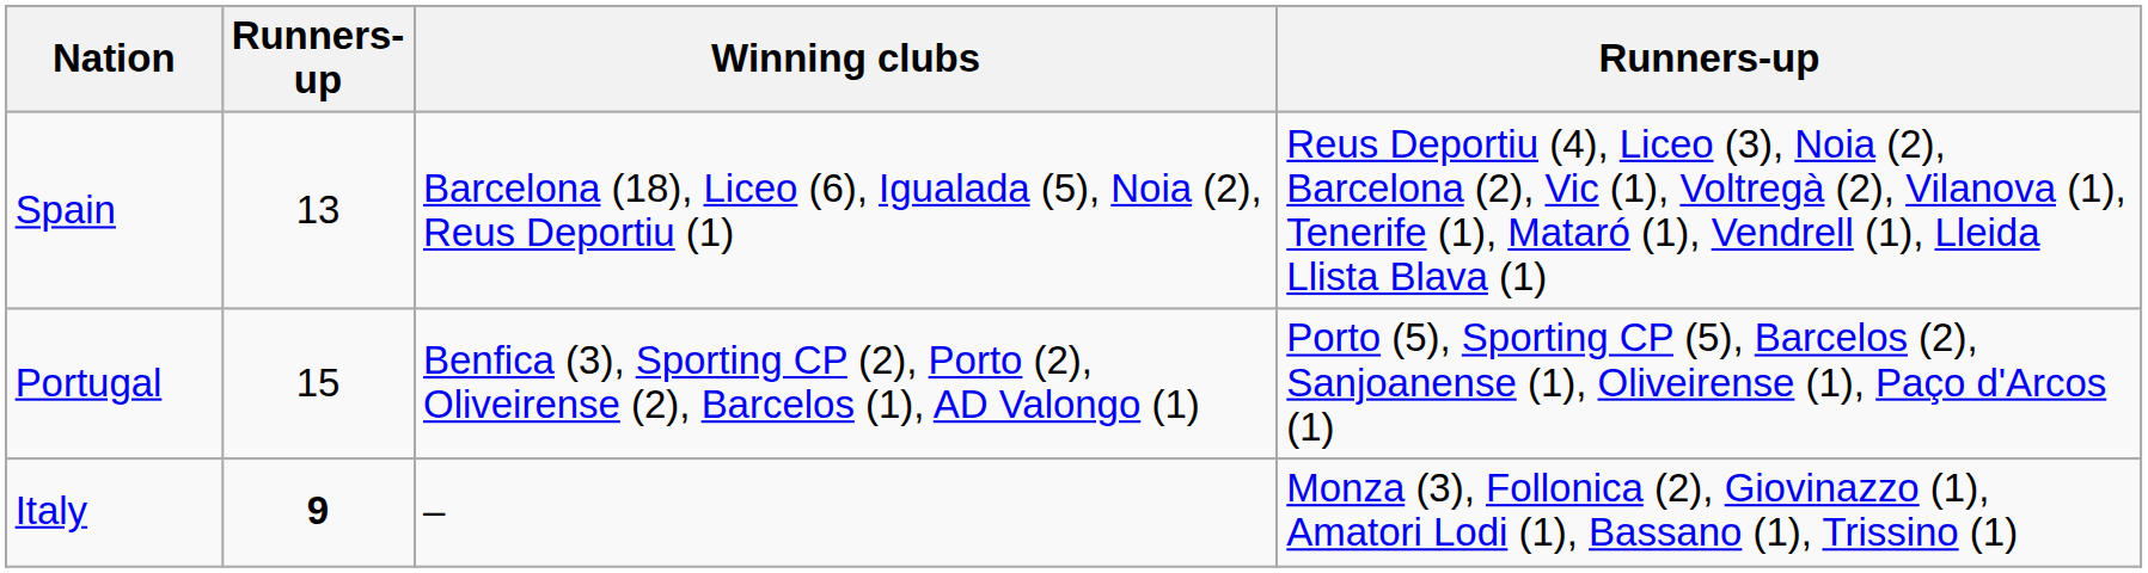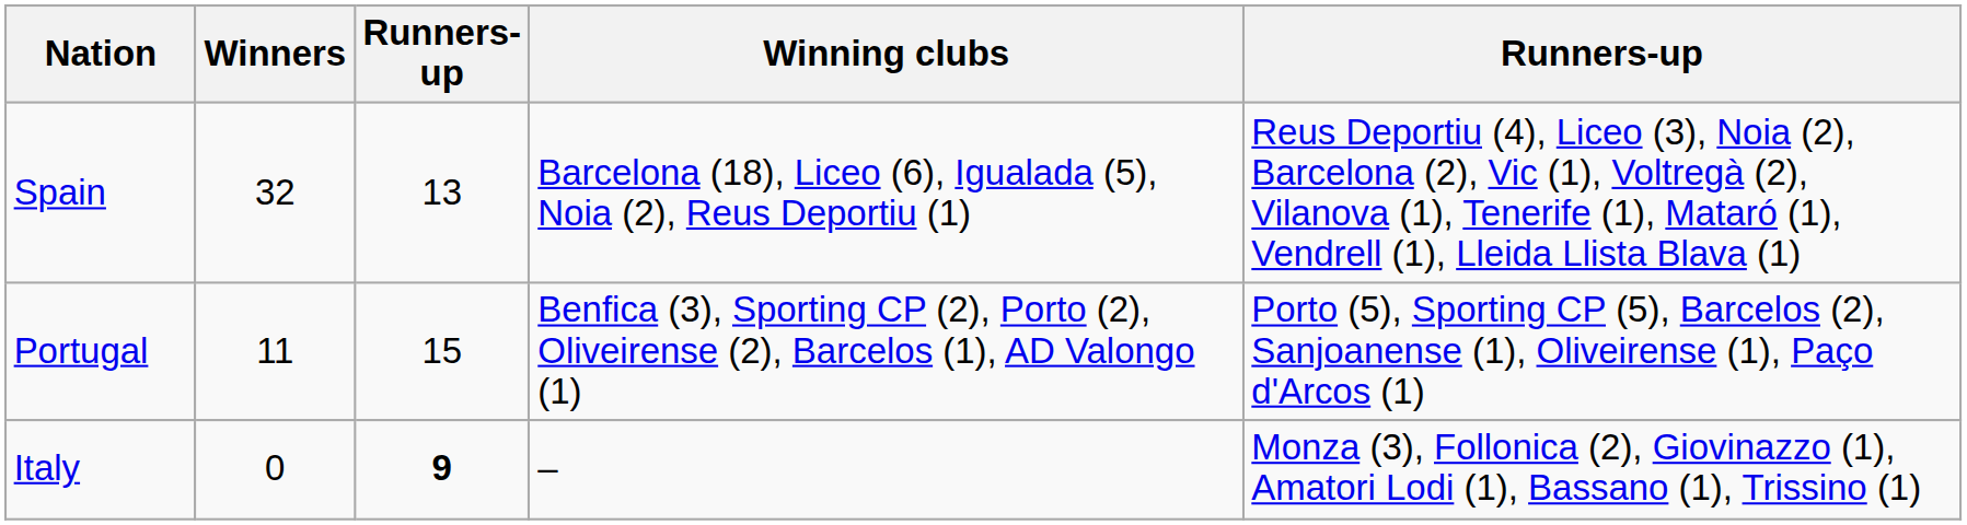 <table class="wikitable sortable">
 <tr>
 <th width=10%>Nation</th>
+<th width=5%>Winners</th>
 <th width=5%>Runners-up</th>
 <th width=40%>Winning clubs</th>
 <th width=40%>Runners-up</th>
 </tr>
 <tr>
 <td> <a href='#'>Spain</a></td>
+<td align=center>32</td>
 <td align=center>13</td>
 <td><a href='#'>Barcelona</a> (18), <a href='#'>Liceo</a> (6), <a href='#'>Igualada</a> (5), <a href='#'>Noia</a>  (2), <a href='#'>Reus Deportiu</a> (1)</td>
 <td><a href='#'>Reus Deportiu</a> (4), <a href='#'>Liceo</a> (3), <a href='#'>Noia</a> (2), <a href='#'>Barcelona</a> (2), <a href='#'>Vic</a> (1), <a href='#'>Voltregà</a> (2), <a href='#'>Vilanova</a> (1), <a href='#'>Tenerife</a> (1), <a href='#'>Mataró</a> (1), <a href='#'>Vendrell</a> (1), <a href='#'>Lleida Llista Blava</a> (1)</td>
 </tr>
 <tr>
 <td> <a href='#'>Portugal</a></td>
+<td align=center>11</td>
 <td align=center>15</td>
 <td><a href='#'>Benfica</a> (3), <a href='#'>Sporting CP</a> (2), <a href='#'>Porto</a> (2), <a href='#'>Oliveirense</a> (2), <a href='#'>Barcelos</a> (1), <a href='#'>AD Valongo</a> (1)</td>
 <td><a href='#'>Porto</a> (5), <a href='#'>Sporting CP</a> (5), <a href='#'>Barcelos</a> (2), <a href='#'>Sanjoanense</a> (1), <a href='#'>Oliveirense</a> (1), <a href='#'>Paço d'Arcos</a> (1)</td>
 </tr>
 <tr>
 <td> <a href='#'>Italy</a></td>
+<td align=center>0</td>
 <td align=center><strong>9</strong></td>
 <td>–</td>
 <td><a href='#'>Monza</a> (3), <a href='#'>Follonica</a> (2), <a href='#'>Giovinazzo</a> (1), <a href='#'>Amatori Lodi</a> (1), <a href='#'>Bassano</a> (1), <a href='#'>Trissino</a> (1)</td>
 </tr>
 </table>
